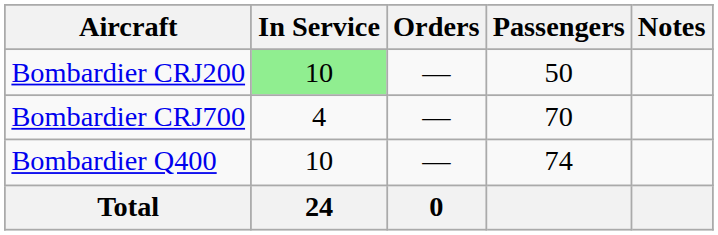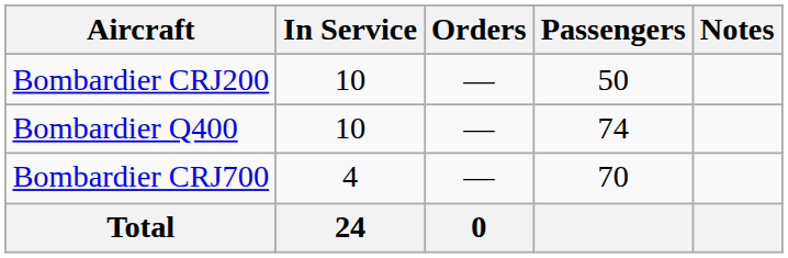 <table class="wikitable">
 <tr>
 <th>Aircraft</th>
 <th>In Service</th>
 <th>Orders</th>
 <th>Passengers</th>
 <th>Notes</th>
 </tr>
 <tr>
 <td><a href='#'>Bombardier CRJ200</a></td>
-<td align=center style="background: lightgreen;">10</td>
+<td align=center>10</td>
 <td align=center>—</td>
 <td align=center>50</td>
+<td></td>
+</tr>
+<tr>
+<td><a href='#'>Bombardier Q400</a></td>
+<td align=center>10</td>
+<td align=center>—</td>
+<td align=center>74</td>
 <td></td>
 </tr>
 <tr>
 <td><a href='#'>Bombardier CRJ700</a></td>
 <td align=center>4</td>
 <td align=center>—</td>
 <td align=center>70</td>
 <td></td>
 </tr>
 <tr>
-<td><a href='#'>Bombardier Q400</a></td>
-<td align=center>10</td>
-<td align=center>—</td>
-<td align=center>74</td>
-<td></td>
-</tr>
-<tr>
 <th>Total</th>
 <th>24</th>
 <th>0</th>
 <th></th>
 <th></th>
 </tr>
 </table>
